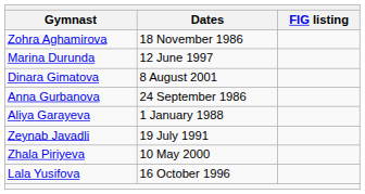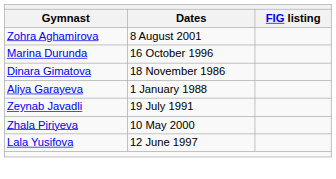 <table class="wikitable mw-collapsible mw-collapsed" width="75%">
 <tr>
 <th colspan="3"></th>
 </tr>
 <tr>
 <th>Gymnast</th>
 <th>Dates</th>
 <th><a href='#'>FIG</a> listing</th>
 </tr>
 <tr>
 <td><a href='#'>Zohra Aghamirova</a></td>
-<td>18 November 1986</td>
+<td>8 August 2001</td>
 <td></td>
 </tr>
 <tr>
 <td><a href='#'>Marina Durunda</a></td>
-<td>12 June 1997</td>
+<td>16 October 1996</td>
 <td></td>
 </tr>
 <tr>
 <td><a href='#'>Dinara Gimatova</a></td>
-<td>8 August 2001</td>
-<td></td>
-</tr>
-<tr>
-<td><a href='#'>Anna Gurbanova</a></td>
-<td>24 September 1986</td>
+<td>18 November 1986</td>
 <td></td>
 </tr>
 <tr>
 <td><a href='#'>Aliya Garayeva</a></td>
 <td>1 January 1988</td>
 <td></td>
 </tr>
 <tr>
 <td><a href='#'>Zeynab Javadli</a></td>
 <td>19 July 1991</td>
 <td></td>
 </tr>
 <tr>
 <td><a href='#'>Zhala Piriyeva</a></td>
 <td>10 May 2000</td>
 <td></td>
 </tr>
 <tr>
 <td><a href='#'>Lala Yusifova</a></td>
-<td>16 October 1996</td>
+<td>12 June 1997</td>
 <td></td>
 </tr>
 <tr>
 <td colspan="3"></td>
 </tr>
 </table>
